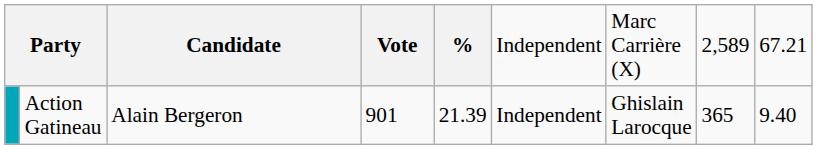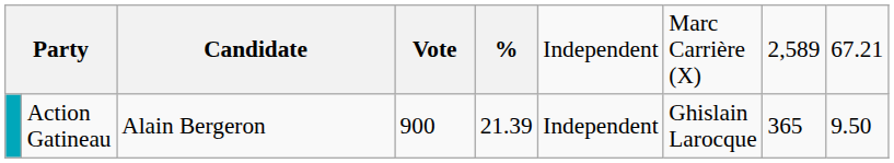 <table class="wikitable">
 <tr>
 <th bgcolor="#DDDDFF" width="100px" colspan="2">Party</th>
 <th bgcolor="#DDDDFF" width="200px">Candidate</th>
 <th bgcolor="#DDDDFF" width="50px">Vote</th>
 <th bgcolor="#DDDDFF" width="30px">%<br></th>
 <td>Independent</td>
 <td>Marc Carrière (X)</td>
 <td>2,589</td>
 <td>67.21</td>
 </tr>
 <tr>
 <td bgcolor=#00a7ba> </td>
 <td>Action Gatineau</td>
 <td>Alain Bergeron</td>
-<td>901</td>
+<td>900</td>
 <td>21.39<br></td>
 <td>Independent</td>
 <td>Ghislain Larocque</td>
 <td>365</td>
-<td>9.40</td>
+<td>9.50</td>
 </tr>
 </table>
